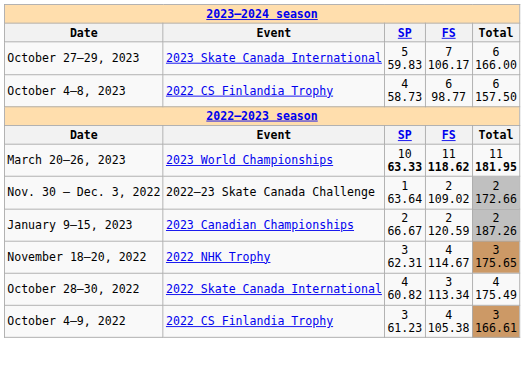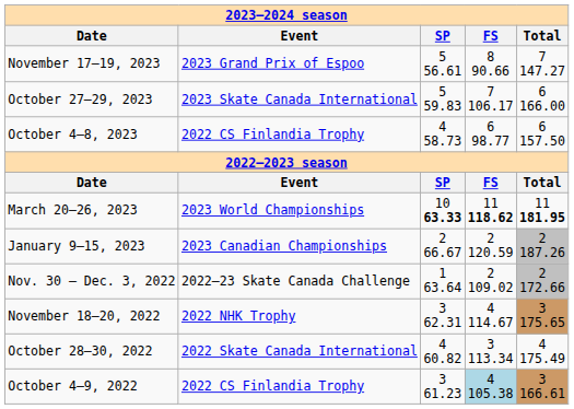 <table class="wikitable">
 <tr>
 <th style="background-color: #ffdead; " colspan=5 align=center><a href='#'><strong>2023–2024 season</strong></a></th>
 </tr>
 <tr>
 <th>Date</th>
 <th>Event</th>
 <th><a href='#'>SP</a></th>
 <th><a href='#'>FS</a></th>
 <th>Total</th>
+</tr>
+<tr>
+<td>November 17–19, 2023</td>
+<td><a href='#'>2023 Grand Prix of Espoo</a></td>
+<td align=center>5 <br> 56.61</td>
+<td align=center>8 <br> 90.66</td>
+<td align=center>7 <br> 147.27</td>
 </tr>
 <tr>
 <td>October 27–29, 2023</td>
 <td><a href='#'>2023 Skate Canada International</a></td>
 <td align=center>5 <br> 59.83</td>
 <td align=center>7 <br> 106.17</td>
 <td align=center>6 <br> 166.00</td>
 </tr>
 <tr>
 <td>October 4–8, 2023</td>
 <td><a href='#'>2022 CS Finlandia Trophy</a></td>
 <td align=center>4 <br> 58.73</td>
 <td align=center>6 <br> 98.77</td>
 <td align=center>6 <br> 157.50</td>
 </tr>
 <tr>
 <td style="background-color: #ffdead; " colspan=5 align=center><a href='#'><strong>2022–2023 season</strong></a></td>
 </tr>
 <tr>
 <th>Date</th>
 <th>Event</th>
 <th><a href='#'>SP</a></th>
 <th><a href='#'>FS</a></th>
 <th>Total</th>
 </tr>
 <tr>
 <td>March 20–26, 2023</td>
 <td><a href='#'>2023 World Championships</a></td>
 <td align=center>10 <br> <strong>63.33</strong></td>
 <td align=center>11 <br> <strong>118.62</strong></td>
 <td align=center>11 <br> <strong>181.95</strong></td>
 </tr>
 <tr>
+<td>January 9–15, 2023</td>
+<td><a href='#'>2023 Canadian Championships</a></td>
+<td align=center>2 <br> 66.67</td>
+<td align=center>2 <br> 120.59</td>
+<td align=center bgcolor=silver>2 <br> 187.26</td>
+</tr>
+<tr>
 <td>Nov. 30 – Dec. 3, 2022</td>
 <td>2022–23 Skate Canada Challenge</td>
 <td align=center>1 <br> 63.64</td>
 <td align=center>2 <br> 109.02</td>
 <td align=center bgcolor=silver>2 <br> 172.66</td>
-</tr>
-<tr>
-<td>January 9–15, 2023</td>
-<td><a href='#'>2023 Canadian Championships</a></td>
-<td align=center>2 <br> 66.67</td>
-<td align=center>2 <br> 120.59</td>
-<td align=center bgcolor=silver>2 <br> 187.26</td>
 </tr>
 <tr>
 <td>November 18–20, 2022</td>
 <td><a href='#'>2022 NHK Trophy</a></td>
 <td align=center>3 <br> 62.31</td>
 <td align=center>4 <br> 114.67</td>
 <td align=center bgcolor=cc9966>3 <br> 175.65</td>
 </tr>
 <tr>
 <td>October 28–30, 2022</td>
 <td><a href='#'>2022 Skate Canada International</a></td>
 <td align=center>4 <br> 60.82</td>
 <td align=center>3 <br> 113.34</td>
 <td align=center>4 <br> 175.49</td>
 </tr>
 <tr>
 <td>October 4–9, 2022</td>
 <td><a href='#'>2022 CS Finlandia Trophy</a></td>
 <td align=center>3 <br> 61.23</td>
-<td align=center>4 <br> 105.38</td>
+<td align=center style="background: lightblue;">4 <br> 105.38</td>
 <td align=center bgcolor=cc9966>3 <br> 166.61</td>
 </tr>
 </table>
